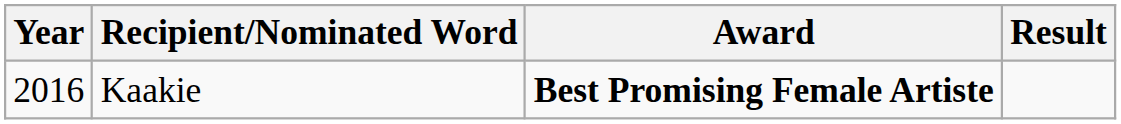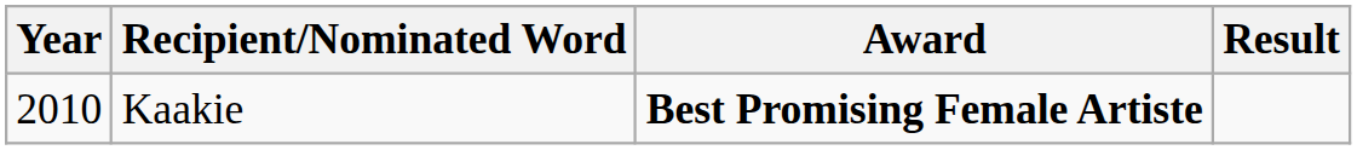 <table class="wikitable">
 <tr>
 <th>Year</th>
 <th>Recipient/Nominated Word</th>
 <th>Award</th>
 <th>Result</th>
 </tr>
 <tr>
-<td>2016</td>
+<td>2010</td>
 <td>Kaakie</td>
 <td><strong>Best Promising Female Artiste</strong></td>
 <td></td>
 </tr>
 </table>
